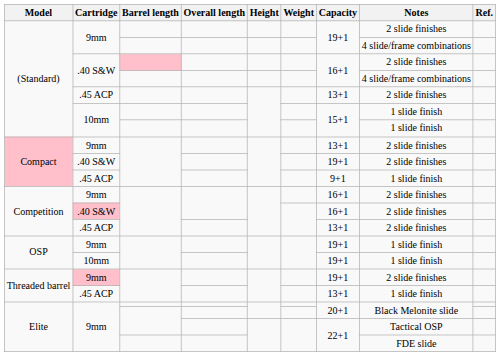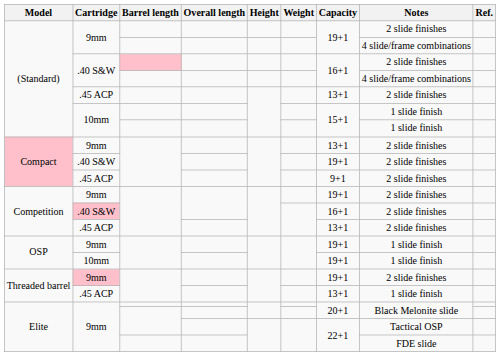 <table class="wikitable" style="text-align:center; font-size: 95%;">
 <tr>
 <th>Model</th>
 <th>Cartridge</th>
 <th>Barrel length</th>
 <th>Overall length</th>
 <th>Height</th>
 <th>Weight</th>
 <th>Capacity</th>
 <th>Notes</th>
 <th>Ref.</th>
 </tr>
 <tr>
 <td rowspan=7>(Standard)</td>
 <td rowspan=2>9mm</td>
 <td></td>
 <td></td>
 <td></td>
 <td></td>
 <td rowspan=2>19+1</td>
 <td>2 slide finishes</td>
 <td></td>
 </tr>
 <tr>
 <td></td>
 <td></td>
 <td> </td>
 <td></td>
 <td>4 slide/frame combinations</td>
 <td></td>
 </tr>
 <tr>
 <td rowspan=2>.40 S&W</td>
 <td bgcolor=pink></td>
 <td></td>
 <td></td>
 <td></td>
 <td rowspan=2>16+1</td>
 <td>2 slide finishes</td>
 <td></td>
 </tr>
 <tr>
 <td></td>
 <td></td>
 <td> </td>
 <td></td>
 <td>4 slide/frame combinations</td>
 <td></td>
 </tr>
 <tr>
 <td>.45 ACP</td>
 <td></td>
 <td></td>
 <td rowspan=3></td>
 <td></td>
 <td>13+1</td>
 <td>2 slide finishes</td>
 <td></td>
 </tr>
 <tr>
 <td rowspan=2>10mm</td>
 <td></td>
 <td></td>
 <td></td>
 <td rowspan=2>15+1</td>
 <td>1 slide finish</td>
 <td></td>
 </tr>
 <tr>
 <td></td>
 <td></td>
 <td></td>
 <td>1 slide finish</td>
 <td></td>
 </tr>
 <tr>
 <td bgcolor=pink rowspan=3>Compact</td>
 <td>9mm</td>
 <td rowspan=3></td>
 <td></td>
 <td rowspan=3></td>
 <td></td>
 <td>13+1</td>
 <td>2 slide finishes</td>
 <td></td>
 </tr>
 <tr>
 <td>.40 S&W</td>
 <td></td>
 <td></td>
 <td>19+1</td>
 <td>2 slide finishes</td>
 <td></td>
 </tr>
 <tr>
 <td>.45 ACP</td>
 <td></td>
 <td></td>
 <td>9+1</td>
-<td>1 slide finish</td>
+<td>2 slide finishes</td>
 <td></td>
 </tr>
 <tr>
 <td rowspan=3>Competition</td>
 <td>9mm</td>
 <td rowspan=3></td>
 <td rowspan=2></td>
 <td rowspan=3></td>
 <td></td>
-<td>16+1</td>
+<td>19+1</td>
 <td>2 slide finishes</td>
 <td></td>
 </tr>
 <tr>
 <td bgcolor=pink>.40 S&W</td>
 <td rowspan=2></td>
 <td>16+1</td>
 <td>2 slide finishes</td>
 <td></td>
 </tr>
 <tr>
 <td>.45 ACP</td>
 <td></td>
 <td>13+1</td>
 <td>2 slide finishes</td>
 <td></td>
 </tr>
 <tr>
 <td rowspan=2>OSP</td>
 <td>9mm</td>
 <td rowspan=2></td>
 <td></td>
 <td rowspan=2></td>
 <td rowspan=2></td>
 <td>19+1</td>
 <td>1 slide finish</td>
 <td></td>
 </tr>
 <tr>
 <td>10mm</td>
 <td></td>
 <td>19+1</td>
 <td>1 slide finish</td>
 <td></td>
 </tr>
 <tr>
 <td rowspan=2>Threaded barrel</td>
 <td bgcolor=pink>9mm</td>
 <td rowspan=2></td>
 <td></td>
 <td rowspan=2></td>
 <td></td>
 <td>19+1</td>
 <td>2 slide finishes</td>
 <td></td>
 </tr>
 <tr>
 <td>.45 ACP</td>
 <td></td>
 <td></td>
 <td>13+1</td>
 <td>1 slide finish</td>
 <td></td>
 </tr>
 <tr>
 <td rowspan=4>Elite</td>
 <td rowspan=4>9mm</td>
 <td></td>
 <td></td>
 <td rowspan=2></td>
 <td></td>
 <td rowspan=2>20+1</td>
 <td rowspan=2>Black Melonite slide</td>
 <td></td>
 </tr>
 <tr>
 <td rowspan=2></td>
 <td></td>
 <td></td>
 <td></td>
 </tr>
 <tr>
 <td></td>
 <td rowspan=2></td>
 <td rowspan=2></td>
 <td rowspan=2>22+1</td>
 <td>Tactical OSP</td>
 <td></td>
 </tr>
 <tr>
 <td></td>
 <td></td>
 <td>FDE slide</td>
 <td></td>
 </tr>
 </table>
